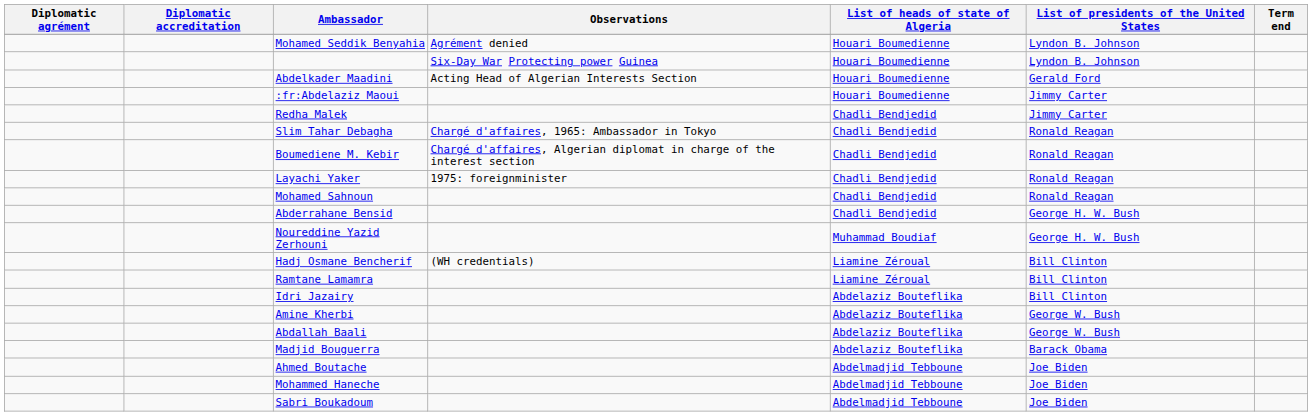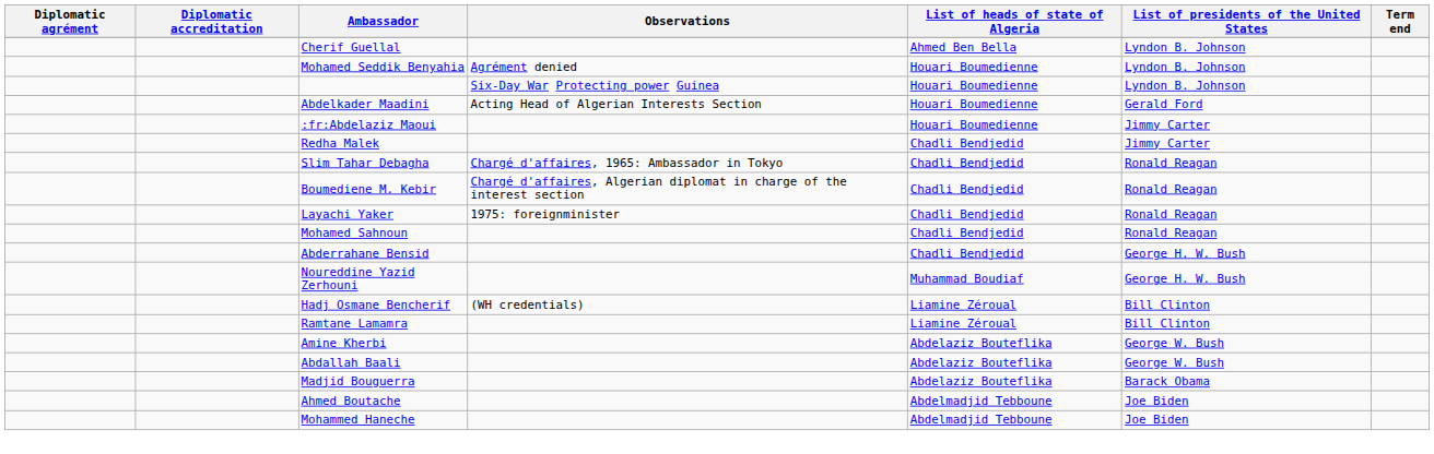 <table class="wikitable sortable">
 <tr>
 <th>Diplomatic <a href='#'>agrément</a></th>
 <th><a href='#'>Diplomatic accreditation</a></th>
 <th><a href='#'>Ambassador</a></th>
 <th>Observations</th>
 <th><a href='#'>List of heads of state of Algeria</a></th>
 <th><a href='#'>List of presidents of the United States</a></th>
 <th>Term end</th>
 </tr>
 <tr>
+</tr>
+<tr>
+<td></td>
+<td></td>
+<td><a href='#'>Cherif Guellal</a></td>
+<td></td>
+<td><a href='#'>Ahmed Ben Bella</a></td>
+<td><a href='#'>Lyndon B. Johnson</a></td>
+<td></td>
 </tr>
 <tr>
 <td></td>
 <td></td>
 <td><a href='#'>Mohamed Seddik Benyahia</a></td>
 <td><a href='#'>Agrément</a> denied</td>
 <td><a href='#'>Houari Boumedienne</a></td>
 <td><a href='#'>Lyndon B. Johnson</a></td>
 <td></td>
 </tr>
 <tr>
 <td></td>
 <td></td>
 <td></td>
 <td><a href='#'>Six-Day War</a> <a href='#'>Protecting power</a> <a href='#'>Guinea</a></td>
 <td><a href='#'>Houari Boumedienne</a></td>
 <td><a href='#'>Lyndon B. Johnson</a></td>
 <td></td>
 </tr>
 <tr>
 <td></td>
 <td></td>
 <td><a href='#'>Abdelkader Maadini</a></td>
 <td>Acting Head of Algerian Interests Section</td>
 <td><a href='#'>Houari Boumedienne</a></td>
 <td><a href='#'>Gerald Ford</a></td>
 <td></td>
 </tr>
 <tr>
 <td></td>
 <td></td>
 <td><a href='#'>:fr:Abdelaziz Maoui</a></td>
 <td></td>
 <td><a href='#'>Houari Boumedienne</a></td>
 <td><a href='#'>Jimmy Carter</a></td>
 <td></td>
 </tr>
 <tr>
 <td></td>
 <td></td>
 <td><a href='#'>Redha Malek</a></td>
 <td></td>
 <td><a href='#'>Chadli Bendjedid</a></td>
 <td><a href='#'>Jimmy Carter</a></td>
 <td></td>
 </tr>
 <tr>
 <td></td>
 <td></td>
 <td><a href='#'>Slim Tahar Debagha</a></td>
 <td><a href='#'>Chargé d'affaires</a>, 1965: Ambassador in Tokyo</td>
 <td><a href='#'>Chadli Bendjedid</a></td>
 <td><a href='#'>Ronald Reagan</a></td>
 <td></td>
 </tr>
 <tr>
 <td></td>
 <td></td>
 <td><a href='#'>Boumediene M. Kebir</a></td>
 <td><a href='#'>Chargé d'affaires</a>, Algerian diplomat in charge of the interest section</td>
 <td><a href='#'>Chadli Bendjedid</a></td>
 <td><a href='#'>Ronald Reagan</a></td>
 <td></td>
 </tr>
 <tr>
 <td></td>
 <td></td>
 <td><a href='#'>Layachi Yaker</a></td>
 <td>1975: foreignminister</td>
 <td><a href='#'>Chadli Bendjedid</a></td>
 <td><a href='#'>Ronald Reagan</a></td>
 <td></td>
 </tr>
 <tr>
 <td></td>
 <td></td>
 <td><a href='#'>Mohamed Sahnoun</a></td>
 <td></td>
 <td><a href='#'>Chadli Bendjedid</a></td>
 <td><a href='#'>Ronald Reagan</a></td>
 <td></td>
 </tr>
 <tr>
 <td></td>
 <td></td>
 <td><a href='#'>Abderrahane Bensid</a></td>
 <td></td>
 <td><a href='#'>Chadli Bendjedid</a></td>
 <td><a href='#'>George H. W. Bush</a></td>
 <td></td>
 </tr>
 <tr>
 <td></td>
 <td></td>
 <td><a href='#'>Noureddine Yazid Zerhouni</a></td>
 <td></td>
 <td><a href='#'>Muhammad Boudiaf</a></td>
 <td><a href='#'>George H. W. Bush</a></td>
 <td></td>
 </tr>
 <tr>
 <td></td>
 <td></td>
 <td><a href='#'>Hadj Osmane Bencherif</a></td>
 <td>(WH credentials)</td>
 <td><a href='#'>Liamine Zéroual</a></td>
 <td><a href='#'>Bill Clinton</a></td>
 <td></td>
 </tr>
 <tr>
 <td></td>
 <td></td>
 <td><a href='#'>Ramtane Lamamra</a></td>
 <td></td>
 <td><a href='#'>Liamine Zéroual</a></td>
 <td><a href='#'>Bill Clinton</a></td>
 <td></td>
 </tr>
 <tr>
 <td></td>
 <td></td>
-<td><a href='#'>Idri Jazairy</a></td>
-<td></td>
-<td><a href='#'>Abdelaziz Bouteflika</a></td>
-<td><a href='#'>Bill Clinton</a></td>
-<td></td>
-</tr>
-<tr>
-<td></td>
-<td></td>
 <td><a href='#'>Amine Kherbi</a></td>
 <td></td>
 <td><a href='#'>Abdelaziz Bouteflika</a></td>
 <td><a href='#'>George W. Bush</a></td>
 <td></td>
 </tr>
 <tr>
 <td></td>
 <td></td>
 <td><a href='#'>Abdallah Baali</a></td>
 <td></td>
 <td><a href='#'>Abdelaziz Bouteflika</a></td>
 <td><a href='#'>George W. Bush</a></td>
 <td></td>
 </tr>
 <tr>
 <td></td>
 <td></td>
 <td><a href='#'>Madjid Bouguerra</a></td>
 <td></td>
 <td><a href='#'>Abdelaziz Bouteflika</a></td>
 <td><a href='#'>Barack Obama</a></td>
 <td></td>
 </tr>
 <tr>
 <td></td>
 <td></td>
 <td><a href='#'>Ahmed Boutache</a></td>
 <td></td>
 <td><a href='#'>Abdelmadjid Tebboune</a></td>
 <td><a href='#'>Joe Biden</a></td>
 <td></td>
 </tr>
 <tr>
 <td></td>
 <td></td>
 <td><a href='#'>Mohammed Haneche</a></td>
 <td></td>
 <td><a href='#'>Abdelmadjid Tebboune</a></td>
 <td><a href='#'>Joe Biden</a></td>
 <td></td>
 </tr>
-<tr>
-<td></td>
-<td></td>
-<td><a href='#'>Sabri Boukadoum</a></td>
-<td></td>
-<td><a href='#'>Abdelmadjid Tebboune</a></td>
-<td><a href='#'>Joe Biden</a></td>
-<td></td>
-</tr>
 </table>
